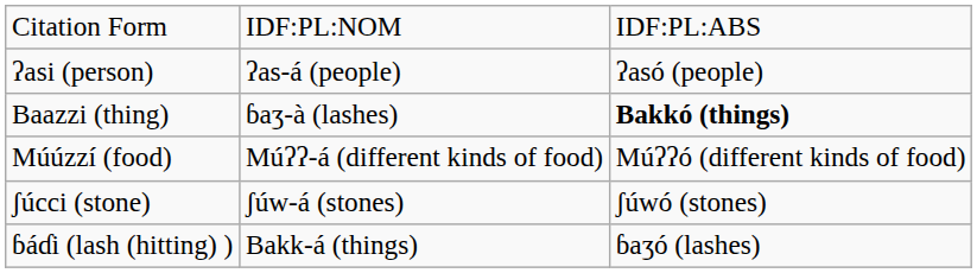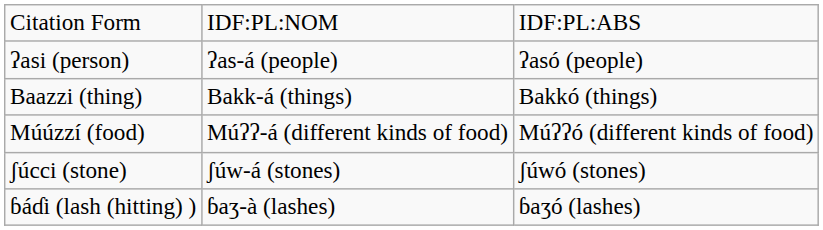 <table class="wikitable">
 <tr>
 <td>Citation Form</td>
 <td>IDF:PL:NOM</td>
 <td>IDF:PL:ABS</td>
 </tr>
 <tr>
 <td>ʔasi (person)</td>
 <td>ʔas-á (people)</td>
 <td>ʔasó (people)</td>
 </tr>
 <tr>
 <td>Baazzi (thing)</td>
-<td>ɓaʒ-à  (lashes)</td>
-<td><strong>Bakkó (things)</strong></td>
+<td>Bakk-á (things)</td>
+<td>Bakkó (things)</td>
 </tr>
 <tr>
 <td>Múúzzí (food)</td>
 <td>Múʔʔ-á  (different kinds of food)</td>
 <td>Múʔʔó  (different kinds of food)</td>
 </tr>
 <tr>
 <td>ʃúcci  (stone)</td>
 <td>ʃúw-á  (stones)</td>
 <td>ʃúwó  (stones)</td>
 </tr>
 <tr>
 <td>ɓáɗi (lash  (hitting) )</td>
-<td>Bakk-á (things)</td>
+<td>ɓaʒ-à  (lashes)</td>
 <td>ɓaʒó  (lashes)</td>
 </tr>
 </table>
